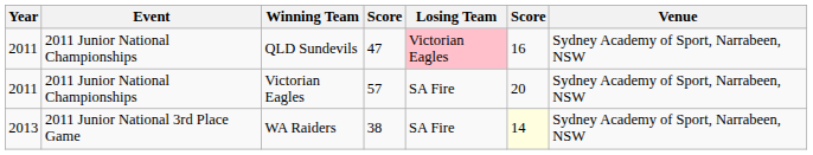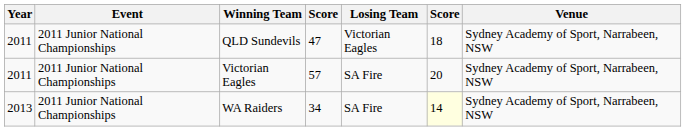 <table class="wikitable">
 <tr>
 <th>Year</th>
 <th>Event</th>
 <th>Winning Team</th>
 <th>Score</th>
 <th>Losing Team</th>
 <th>Score</th>
 <th>Venue</th>
 </tr>
 <tr>
 <td>2011</td>
 <td>2011 Junior National Championships</td>
 <td>QLD Sundevils</td>
 <td>47</td>
-<td style="background: pink;">Victorian Eagles</td>
-<td>16</td>
+<td>Victorian Eagles</td>
+<td>18</td>
 <td>Sydney Academy of Sport, Narrabeen, NSW</td>
 </tr>
 <tr>
 <td>2011</td>
 <td>2011 Junior National Championships</td>
 <td>Victorian Eagles</td>
 <td>57</td>
 <td>SA Fire</td>
 <td>20</td>
 <td>Sydney Academy of Sport, Narrabeen, NSW</td>
 </tr>
 <tr>
 <td>2013</td>
-<td>2011 Junior National 3rd Place Game</td>
+<td>2011 Junior National Championships</td>
 <td>WA Raiders</td>
-<td>38</td>
+<td>34</td>
 <td>SA Fire</td>
 <td style="background: lightyellow;">14</td>
 <td>Sydney Academy of Sport, Narrabeen, NSW</td>
 </tr>
 </table>
